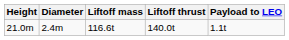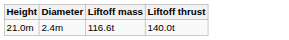 <table class="wikitable">
 <tr>
 <th>Height</th>
 <th>Diameter</th>
 <th>Liftoff mass</th>
 <th>Liftoff thrust</th>
-<th>Payload to <a href='#'>LEO</a></th>
 </tr>
 <tr>
 <td>21.0m</td>
 <td>2.4m</td>
 <td>116.6t</td>
 <td>140.0t</td>
-<td>1.1t</td>
 </tr>
 </table>
